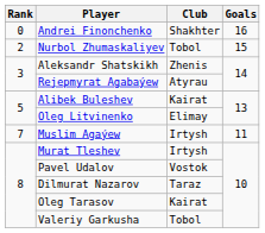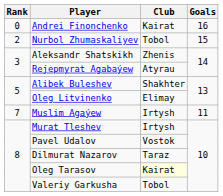 <table class="wikitable" style="text-align:center;">
 <tr>
 <th>Rank</th>
 <th>Player</th>
 <th>Club</th>
 <th>Goals</th>
 </tr>
 <tr>
 <td rowspan="1">0</td>
 <td align="left"> <a href='#'>Andrei Finonchenko</a></td>
-<td align="left">Shakhter</td>
+<td align="left">Kairat</td>
 <td rowspan="1">16</td>
 </tr>
 <tr>
 <td rowspan="1">2</td>
 <td align="left"> <a href='#'>Nurbol Zhumaskaliyev</a></td>
 <td align="left">Tobol</td>
 <td rowspan="1">15</td>
 </tr>
 <tr>
 <td rowspan="2">3</td>
 <td align="left"> Aleksandr Shatskikh</td>
 <td align="left">Zhenis</td>
 <td rowspan="2">14</td>
 </tr>
 <tr>
 <td align="left"> <a href='#'>Rejepmyrat Agabaýew</a></td>
 <td align="left">Atyrau</td>
 </tr>
 <tr>
 <td rowspan="2">5</td>
 <td align="left"> <a href='#'>Alibek Buleshev</a></td>
-<td align="left">Kairat</td>
+<td align="left">Shakhter</td>
 <td rowspan="2">13</td>
 </tr>
 <tr>
 <td align="left"> <a href='#'>Oleg Litvinenko</a></td>
 <td align="left">Elimay</td>
 </tr>
 <tr>
 <td rowspan="1">7</td>
 <td align="left"> <a href='#'>Muslim Agaýew</a></td>
 <td align="left">Irtysh</td>
 <td rowspan="1">11</td>
 </tr>
 <tr>
 <td rowspan="5">8</td>
 <td align="left"> <a href='#'>Murat Tleshev</a></td>
 <td align="left">Irtysh</td>
 <td rowspan="5">10</td>
 </tr>
 <tr>
 <td align="left"> Pavel Udalov</td>
 <td align="left">Vostok</td>
 </tr>
 <tr>
 <td align="left"> Dilmurat Nazarov</td>
 <td align="left">Taraz</td>
 </tr>
 <tr>
 <td align="left"> Oleg Tarasov</td>
-<td align="left">Kairat</td>
+<td align="left" style="background: lightyellow;">Kairat</td>
 </tr>
 <tr>
 <td align="left"> Valeriy Garkusha</td>
 <td align="left">Tobol</td>
 </tr>
 </table>
